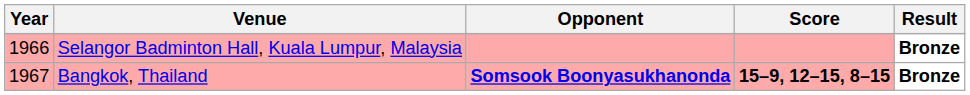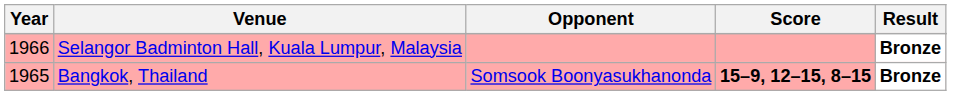 <table class="sortable wikitable" style="font-size: 90%;">
 <tr>
 <th>Year</th>
 <th>Venue</th>
 <th>Opponent</th>
 <th>Score</th>
 <th>Result</th>
 </tr>
 <tr>
 </tr>
 <tr style="background:#FFAAAA">
 <td align="center">1966</td>
 <td align="left"><a href='#'>Selangor Badminton Hall</a>, <a href='#'>Kuala Lumpur</a>, <a href='#'>Malaysia</a></td>
 <td align="left"></td>
 <td align="left"></td>
 <td style="text-align:left; background:white"> <strong>Bronze</strong></td>
 </tr>
 <tr style="background:#FFAAAA">
-<td align="center">1967</td>
+<td align="center">1965</td>
 <td align="left"><a href='#'>Bangkok</a>, <a href='#'>Thailand</a></td>
-<td align="left"><strong> <a href='#'>Somsook Boonyasukhanonda</a></strong></td>
+<td align="left"> <a href='#'>Somsook Boonyasukhanonda</a></td>
 <td align="left"><strong>15–9, 12–15, 8–15</strong></td>
 <td style="text-align:left; background:white"> <strong>Bronze</strong></td>
 </tr>
 </table>
